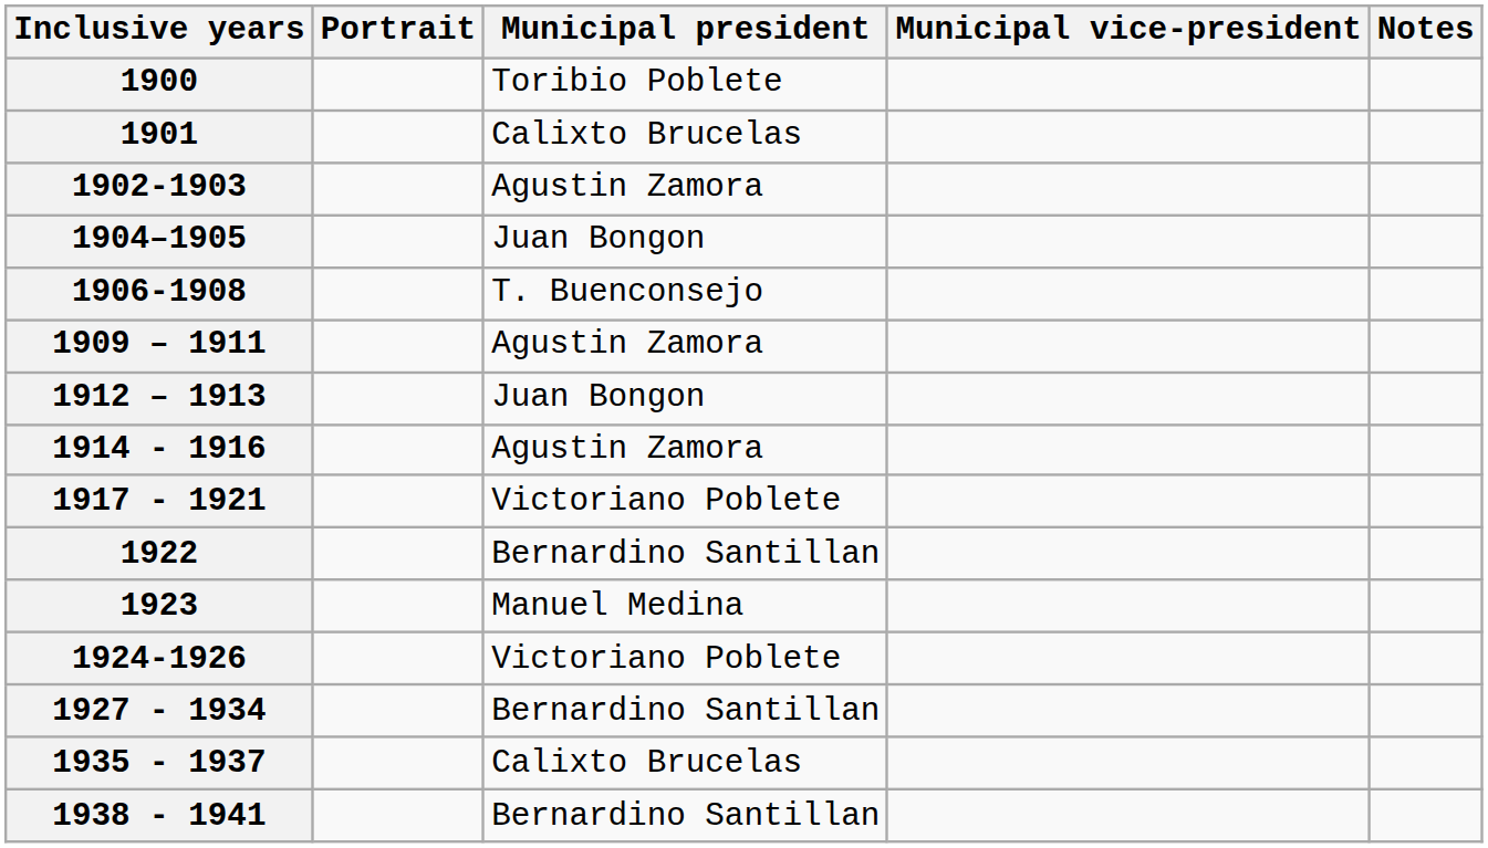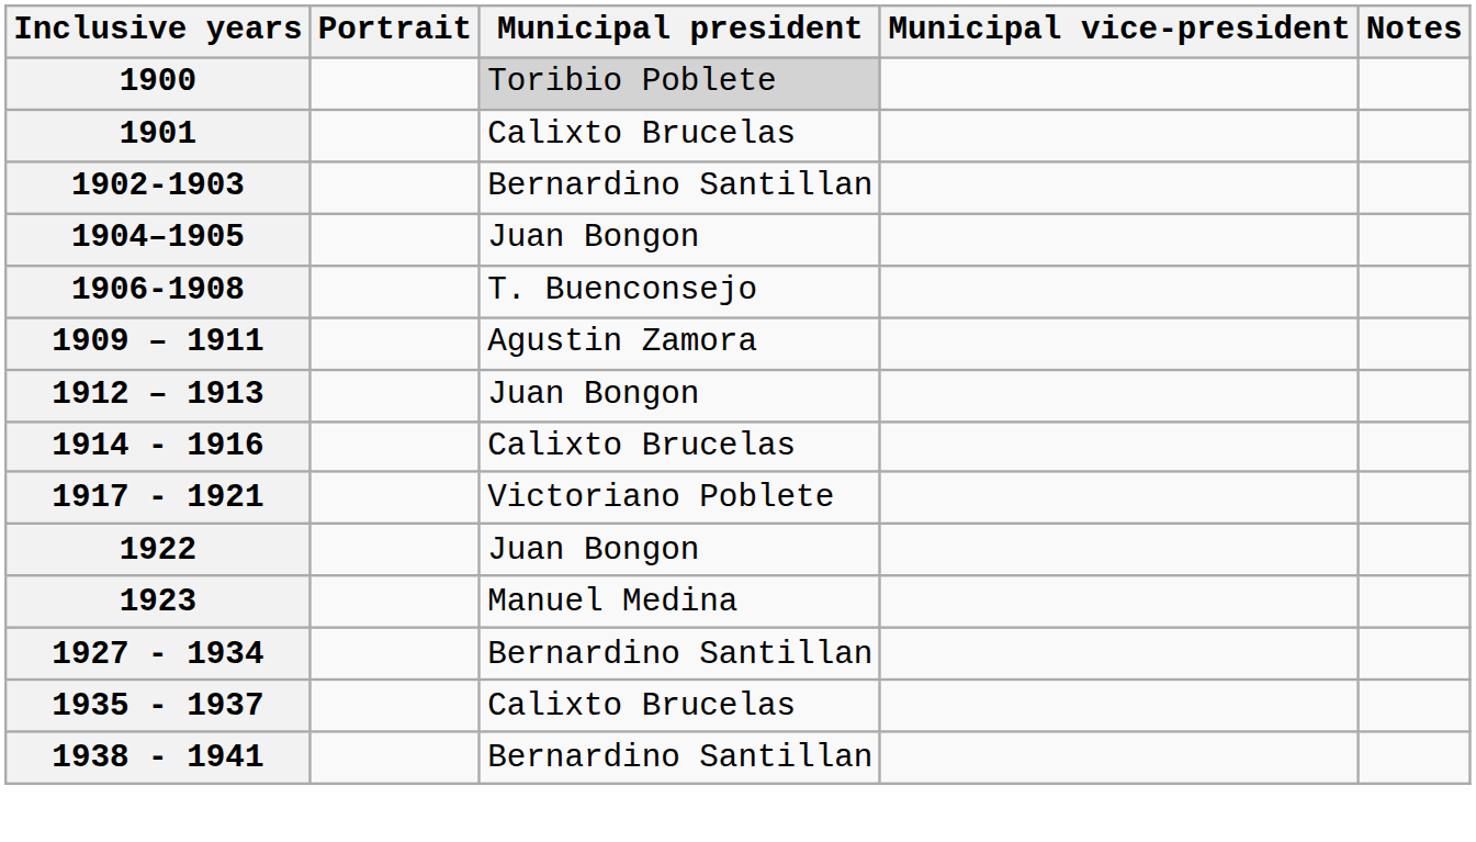 <table class="wikitable collapsible autocollapse" style="font-size:95%">
 <tr>
 <th scope="col">Inclusive years</th>
 <th scope="col">Portrait</th>
 <th scope="col">Municipal president</th>
 <th scope="col">Municipal vice-president</th>
 <th scope="col">Notes</th>
 </tr>
 <tr>
 <th scope="row">1900</th>
 <td></td>
-<td>Toribio Poblete</td>
+<td style="background: lightgrey;">Toribio Poblete</td>
 <td></td>
 <td></td>
 </tr>
 <tr>
 <th scope="row">1901</th>
 <td></td>
 <td>Calixto Brucelas</td>
 <td></td>
 <td></td>
 </tr>
 <tr>
 <th scope="row">1902-1903</th>
 <td></td>
-<td>Agustin Zamora</td>
+<td>Bernardino Santillan</td>
 <td></td>
 </tr>
 <tr>
 <th scope="row">1904–1905</th>
 <td></td>
 <td>Juan Bongon</td>
 <td></td>
 <td></td>
 </tr>
 <tr>
 <th scope="row">1906-1908</th>
 <td></td>
 <td>T. Buenconsejo</td>
 <td></td>
 <td></td>
 </tr>
 <tr>
 <th scope="row">1909 – 1911</th>
 <td></td>
 <td>Agustin Zamora</td>
 <td></td>
 <td></td>
 </tr>
 <tr>
 <th scope="row">1912 – 1913</th>
 <td></td>
 <td>Juan Bongon</td>
 <td></td>
 <td></td>
 </tr>
 <tr>
 <th scope="row">1914 - 1916</th>
 <td></td>
-<td>Agustin Zamora</td>
+<td>Calixto Brucelas</td>
 <td></td>
 <td></td>
 </tr>
 <tr>
 <th scope="row">1917 - 1921</th>
 <td></td>
 <td>Victoriano Poblete</td>
 <td></td>
 <td></td>
 </tr>
 <tr>
 <th scope="row">1922</th>
 <td></td>
-<td>Bernardino Santillan</td>
+<td>Juan Bongon</td>
 <td></td>
 <td></td>
 </tr>
 <tr>
 <th scope="row">1923</th>
 <td></td>
 <td>Manuel Medina</td>
-<td></td>
-<td></td>
-</tr>
-<tr>
-<th scope="row">1924-1926</th>
-<td></td>
-<td>Victoriano Poblete</td>
 <td></td>
 <td></td>
 </tr>
 <tr>
 <th scope="row">1927 - 1934</th>
 <td></td>
 <td>Bernardino Santillan</td>
 <td></td>
 <td></td>
 </tr>
 <tr>
 <th scope="row">1935 - 1937</th>
 <td></td>
 <td>Calixto Brucelas</td>
 <td></td>
 <td></td>
 </tr>
 <tr>
 <th scope="row">1938 - 1941</th>
 <td></td>
 <td>Bernardino Santillan</td>
 <td></td>
 <td></td>
 </tr>
 </table>
